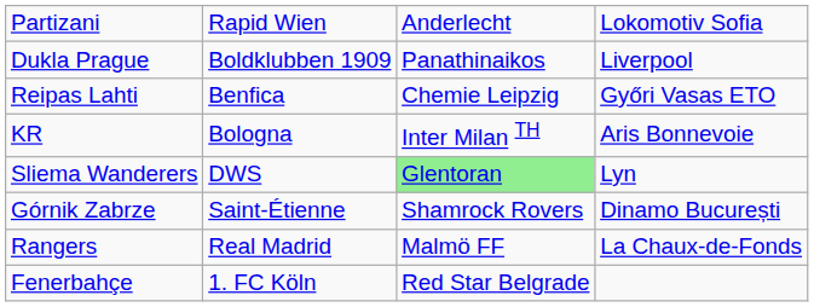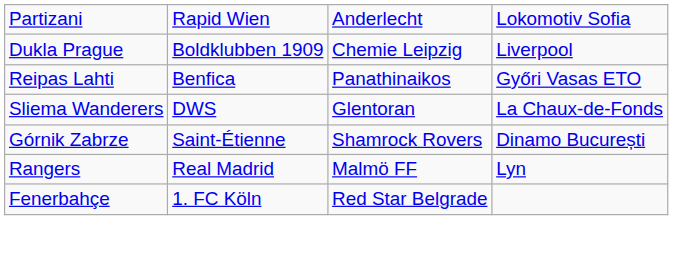 <table class="wikitable">
 <tr>
 <td> <a href='#'>Partizani</a> </td>
 <td> <a href='#'>Rapid Wien</a> </td>
 <td> <a href='#'>Anderlecht</a> </td>
 <td> <a href='#'>Lokomotiv Sofia</a> </td>
 </tr>
 <tr>
 <td> <a href='#'>Dukla Prague</a> </td>
 <td> <a href='#'>Boldklubben 1909</a> </td>
-<td> <a href='#'>Panathinaikos</a> </td>
+<td> <a href='#'>Chemie Leipzig</a> </td>
 <td> <a href='#'>Liverpool</a> </td>
 </tr>
 <tr>
 <td> <a href='#'>Reipas Lahti</a> </td>
 <td> <a href='#'>Benfica</a> </td>
-<td> <a href='#'>Chemie Leipzig</a> </td>
+<td> <a href='#'>Panathinaikos</a> </td>
 <td> <a href='#'>Győri Vasas ETO</a> </td>
-</tr>
-<tr>
-<td> <a href='#'>KR</a> </td>
-<td> <a href='#'>Bologna</a> </td>
-<td> <a href='#'>Inter Milan</a> <sup><a href='#'>TH</a></sup></td>
-<td> <a href='#'>Aris Bonnevoie</a> </td>
 </tr>
 <tr>
 <td> <a href='#'>Sliema Wanderers</a> </td>
 <td> <a href='#'>DWS</a> </td>
-<td style="background: lightgreen;"> <a href='#'>Glentoran</a> </td>
-<td> <a href='#'>Lyn</a> </td>
+<td> <a href='#'>Glentoran</a> </td>
+<td> <a href='#'>La Chaux-de-Fonds</a> </td>
 </tr>
 <tr>
 <td> <a href='#'>Górnik Zabrze</a> </td>
 <td> <a href='#'>Saint-Étienne</a> </td>
 <td> <a href='#'>Shamrock Rovers</a> </td>
 <td> <a href='#'>Dinamo București</a> </td>
 </tr>
 <tr>
 <td> <a href='#'>Rangers</a> </td>
 <td> <a href='#'>Real Madrid</a> </td>
 <td> <a href='#'>Malmö FF</a> </td>
-<td> <a href='#'>La Chaux-de-Fonds</a> </td>
+<td> <a href='#'>Lyn</a> </td>
 </tr>
 <tr>
 <td> <a href='#'>Fenerbahçe</a> </td>
 <td> <a href='#'>1. FC Köln</a> </td>
 <td> <a href='#'>Red Star Belgrade</a> </td>
 </tr>
 </table>
